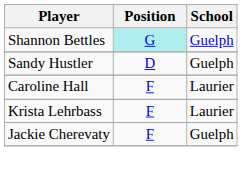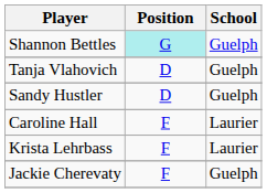 <table class="wikitable">
 <tr>
 <th>Player</th>
 <th>  Position  </th>
 <th>School</th>
 </tr>
 <tr>
 <td>Shannon Bettles</td>
 <td align=center style="background: paleturquoise;"><a href='#'>G</a></td>
 <td><a href='#'>Guelph</a></td>
 </tr>
 <tr>
+</tr>
+<tr>
+<td>Tanja Vlahovich</td>
+<td align=center><a href='#'>D</a></td>
+<td>Guelph</td>
 </tr>
 <tr>
 </tr>
 <tr>
 <td>Sandy Hustler</td>
 <td align=center><a href='#'>D</a></td>
 <td>Guelph</td>
 </tr>
 <tr>
 </tr>
 <tr>
 <td>Caroline Hall</td>
 <td align=center><a href='#'>F</a></td>
 <td>Laurier</td>
 </tr>
 <tr>
 </tr>
 <tr>
 <td>Krista Lehrbass</td>
 <td align=center><a href='#'>F</a></td>
 <td>Laurier</td>
 </tr>
 <tr>
 </tr>
 <tr>
 <td>Jackie Cherevaty</td>
 <td align=center><a href='#'>F</a></td>
 <td>Guelph</td>
 </tr>
 <tr>
 </tr>
 </table>
